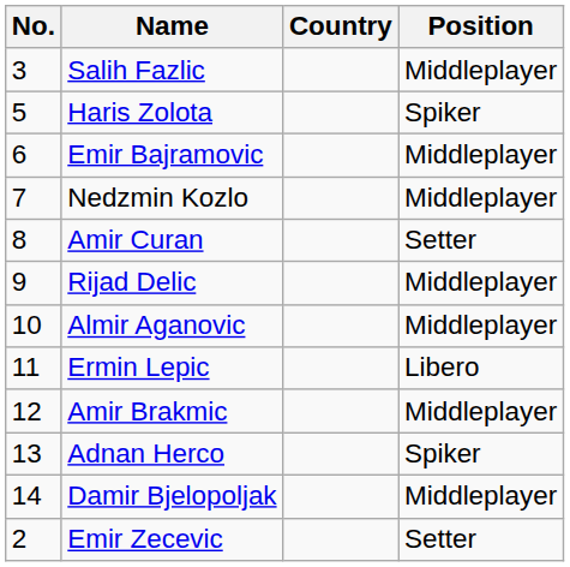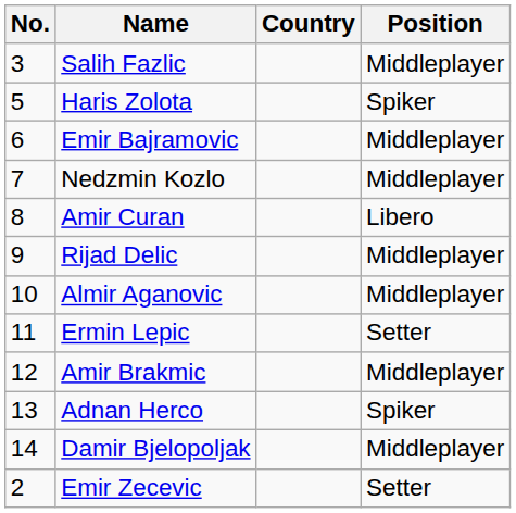 <table class="wikitable">
 <tr>
 <th>No.</th>
 <th>Name</th>
 <th>Country</th>
 <th>Position</th>
 </tr>
 <tr>
 <td>3</td>
 <td><a href='#'>Salih Fazlic</a></td>
 <td></td>
 <td>Middleplayer</td>
 </tr>
 <tr>
 <td>5</td>
 <td><a href='#'>Haris Zolota</a></td>
 <td></td>
 <td>Spiker</td>
 </tr>
 <tr>
 <td>6</td>
 <td><a href='#'>Emir Bajramovic</a></td>
 <td></td>
 <td>Middleplayer</td>
 </tr>
 <tr>
 <td>7</td>
 <td>Nedzmin Kozlo</td>
 <td></td>
 <td>Middleplayer</td>
 </tr>
 <tr>
 <td>8</td>
 <td><a href='#'>Amir Curan</a></td>
 <td></td>
-<td>Setter</td>
+<td>Libero</td>
 </tr>
 <tr>
 <td>9</td>
 <td><a href='#'>Rijad Delic</a></td>
 <td></td>
 <td>Middleplayer</td>
 </tr>
 <tr>
 <td>10</td>
 <td><a href='#'>Almir Aganovic</a></td>
 <td></td>
 <td>Middleplayer</td>
 </tr>
 <tr>
 <td>11</td>
 <td><a href='#'>Ermin Lepic</a></td>
 <td></td>
-<td>Libero</td>
+<td>Setter</td>
 </tr>
 <tr>
 <td>12</td>
 <td><a href='#'>Amir Brakmic</a></td>
 <td></td>
 <td>Middleplayer</td>
 </tr>
 <tr>
 <td>13</td>
 <td><a href='#'>Adnan Herco</a></td>
 <td></td>
 <td>Spiker</td>
 </tr>
 <tr>
 <td>14</td>
 <td><a href='#'>Damir Bjelopoljak</a></td>
 <td></td>
 <td>Middleplayer</td>
 </tr>
 <tr>
 <td>2</td>
 <td><a href='#'>Emir Zecevic</a></td>
 <td></td>
 <td>Setter</td>
 </tr>
 </table>
